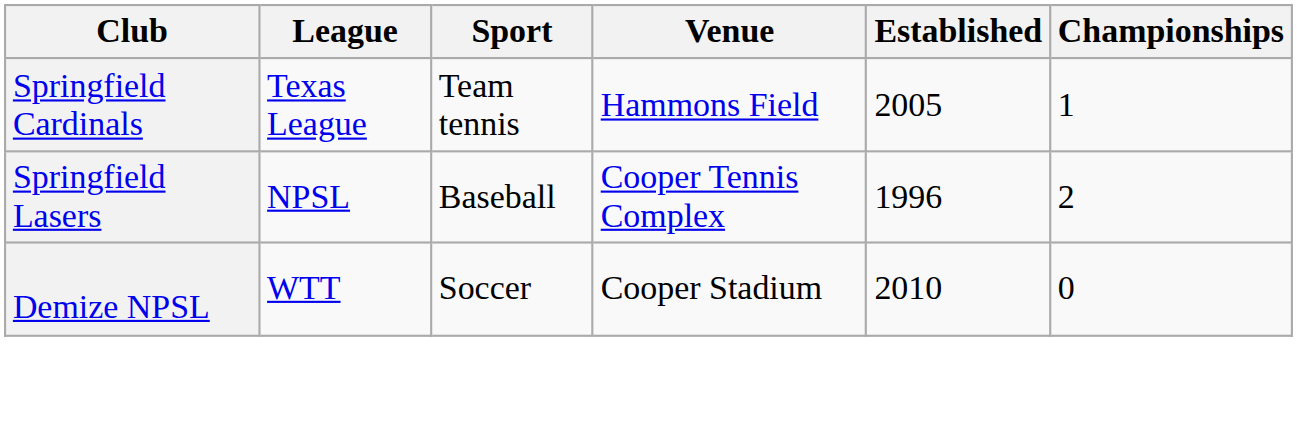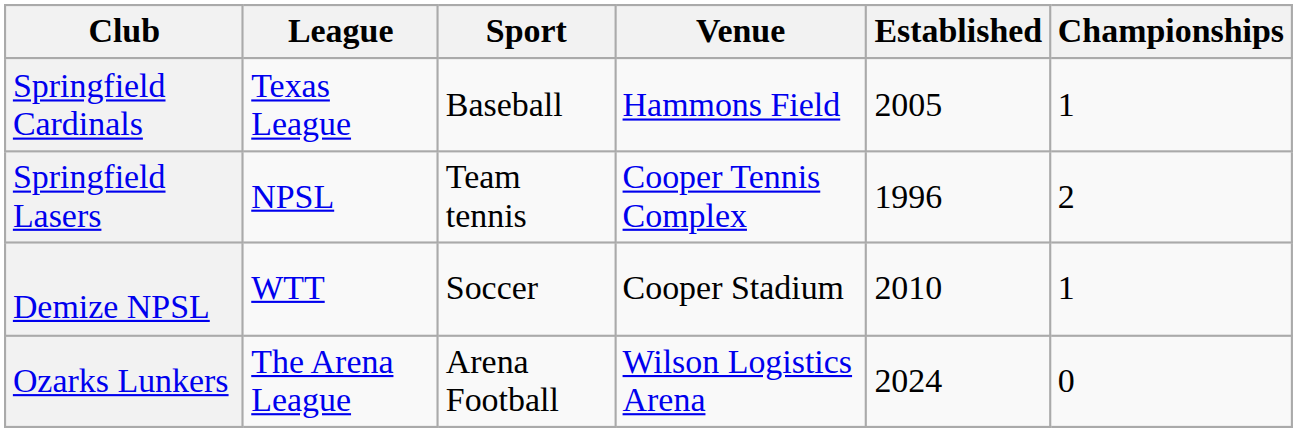 <table class="wikitable">
 <tr>
 <th scope="col">Club</th>
 <th scope="col">League</th>
 <th scope="col">Sport</th>
 <th scope="col">Venue</th>
 <th scope="col">Established</th>
 <th scope="col">Championships</th>
 </tr>
 <tr>
 <th scope="row" style="font-weight: normal;text-align:left;"><a href='#'>Springfield Cardinals</a></th>
 <td><a href='#'>Texas League</a></td>
-<td>Team tennis</td>
+<td>Baseball</td>
 <td><a href='#'>Hammons Field</a></td>
 <td>2005</td>
 <td>1</td>
 </tr>
 <tr>
 <th scope="row" style="font-weight: normal;text-align:left;"><a href='#'>Springfield Lasers</a></th>
 <td><a href='#'>NPSL</a></td>
-<td>Baseball</td>
+<td>Team tennis</td>
 <td><a href='#'>Cooper Tennis Complex</a></td>
 <td>1996</td>
 <td>2</td>
 </tr>
 <tr>
 <th scope="row" style="font-weight: normal;text-align:left;"><br><a href='#'>Demize NPSL</a></th>
 <td><a href='#'>WTT</a></td>
 <td>Soccer</td>
 <td>Cooper Stadium</td>
 <td>2010</td>
+<td>1</td>
+</tr>
+<tr>
+<th scope="row" style="font-weight: normal;text-align:left;"><a href='#'>Ozarks Lunkers</a></th>
+<td><a href='#'>The Arena League</a></td>
+<td>Arena Football</td>
+<td><a href='#'>Wilson Logistics Arena</a></td>
+<td>2024</td>
 <td>0</td>
 </tr>
 </table>
